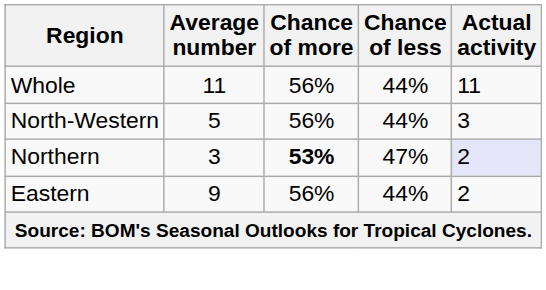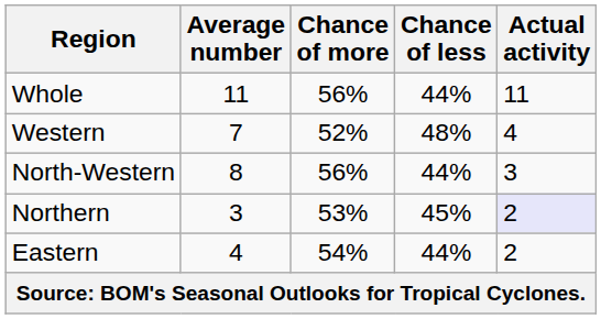 <table class="wikitable" style="float:right; margin: auto auto auto 1em;">
 <tr>
 <th>Region</th>
 <th>Average<br>number</th>
 <th>Chance<br>of more</th>
 <th>Chance<br>of less</th>
 <th>Actual<br>activity</th>
 </tr>
 <tr>
 <td>Whole</td>
 <td style="text-align:center;">11</td>
 <td style="text-align:center;">56%</td>
 <td style="text-align:center;">44%</td>
 <td>11</td>
 </tr>
 <tr>
+<td>Western </td>
+<td style="text-align:center;">7</td>
+<td style="text-align:center;">52%</td>
+<td style="text-align:center;">48%</td>
+<td>4</td>
+</tr>
+<tr>
 <td>North-Western </td>
-<td style="text-align:center;">5</td>
+<td style="text-align:center;">8</td>
 <td style="text-align:center;">56%</td>
 <td style="text-align:center;">44%</td>
 <td>3</td>
 </tr>
 <tr>
 <td>Northern </td>
 <td style="text-align:center;">3</td>
-<td style="text-align:center;"><strong>53%</strong></td>
-<td style="text-align:center;">47%</td>
+<td style="text-align:center;">53%</td>
+<td style="text-align:center;">45%</td>
 <td style="background: lavender;">2</td>
 </tr>
 <tr>
 <td>Eastern </td>
-<td style="text-align:center;">9</td>
-<td style="text-align:center;">56%</td>
+<td style="text-align:center;">4</td>
+<td style="text-align:center;">54%</td>
 <td style="text-align:center;">44%</td>
 <td>2</td>
 </tr>
 <tr>
 <th colspan="5"><small>Source: BOM's Seasonal Outlooks for Tropical Cyclones.</small></th>
 </tr>
 </table>
